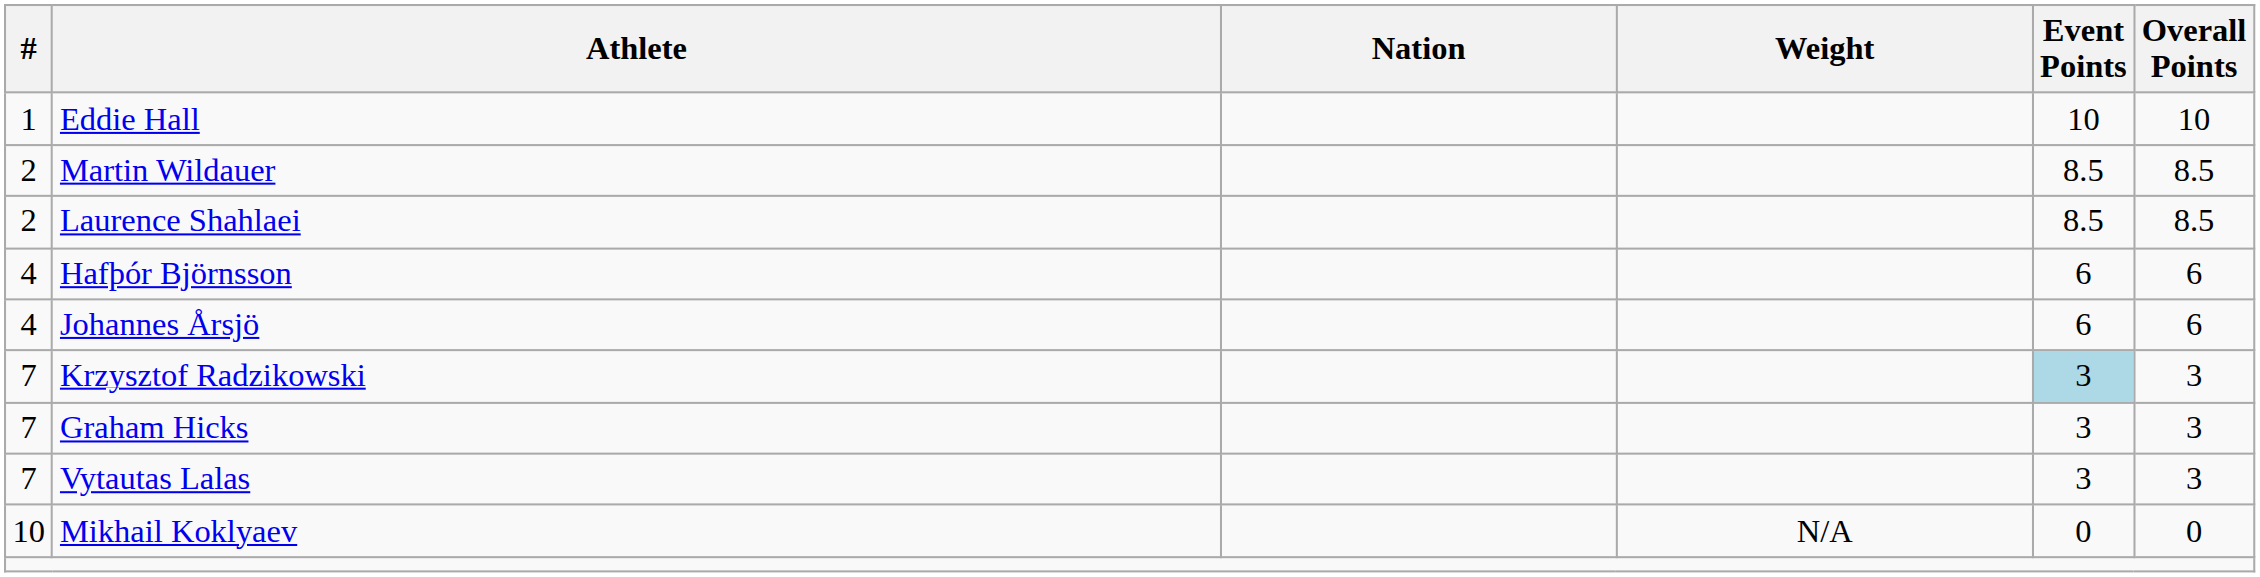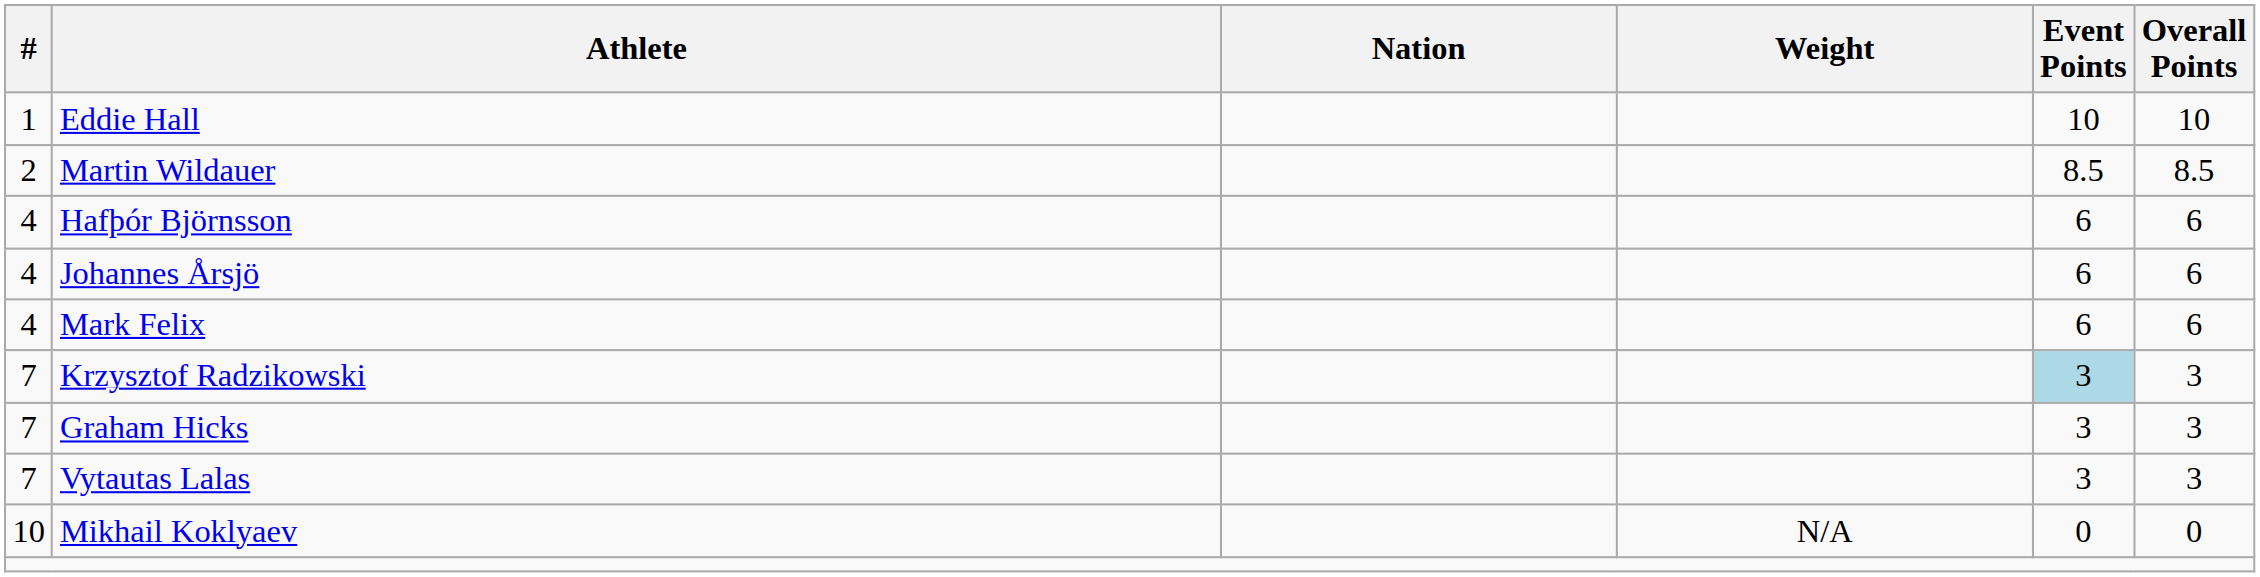 <table class="wikitable sortable" style="text-align:center;width: 70%;">
 <tr>
 <th scope="col" style="width: 10px;">#</th>
 <th scope="col">Athlete</th>
 <th scope="col">Nation</th>
 <th scope="col">Weight</th>
 <th scope="col" style="width: 10px;">Event Points</th>
 <th scope="col" style="width: 10px;">Overall Points</th>
 </tr>
 <tr>
 <td>1</td>
 <td align=left><a href='#'>Eddie Hall</a></td>
 <td align=left></td>
 <td></td>
 <td>10</td>
 <td>10</td>
 </tr>
 <tr>
 <td>2</td>
 <td align=left><a href='#'>Martin Wildauer</a></td>
 <td align=left></td>
 <td></td>
 <td>8.5</td>
 <td>8.5</td>
 </tr>
 <tr>
-<td>2</td>
-<td align=left><a href='#'>Laurence Shahlaei</a></td>
-<td align=left></td>
-<td></td>
-<td>8.5</td>
-<td>8.5</td>
-</tr>
-<tr>
 <td>4</td>
 <td align=left><a href='#'>Hafþór Björnsson</a></td>
 <td align=left></td>
 <td></td>
 <td>6</td>
 <td>6</td>
 </tr>
 <tr>
 <td>4</td>
 <td align=left><a href='#'>Johannes Årsjö</a></td>
+<td align=left></td>
+<td></td>
+<td>6</td>
+<td>6</td>
+</tr>
+<tr>
+<td>4</td>
+<td align=left><a href='#'>Mark Felix</a></td>
 <td align=left></td>
 <td></td>
 <td>6</td>
 <td>6</td>
 </tr>
 <tr>
 <td>7</td>
 <td align=left><a href='#'>Krzysztof Radzikowski</a></td>
 <td align=left></td>
 <td></td>
 <td style="background: lightblue;">3</td>
 <td>3</td>
 </tr>
 <tr>
 <td>7</td>
 <td align=left><a href='#'>Graham Hicks</a></td>
 <td align=left></td>
 <td></td>
 <td>3</td>
 <td>3</td>
 </tr>
 <tr>
 <td>7</td>
 <td align=left><a href='#'>Vytautas Lalas</a></td>
 <td align=left></td>
 <td></td>
 <td>3</td>
 <td>3</td>
 </tr>
 <tr>
 <td>10</td>
 <td align=left><a href='#'>Mikhail Koklyaev</a></td>
 <td align=left></td>
 <td>N/A</td>
 <td>0</td>
 <td>0</td>
 </tr>
 <tr class="sortbottom">
 <td colspan="6"></td>
 </tr>
 </table>
